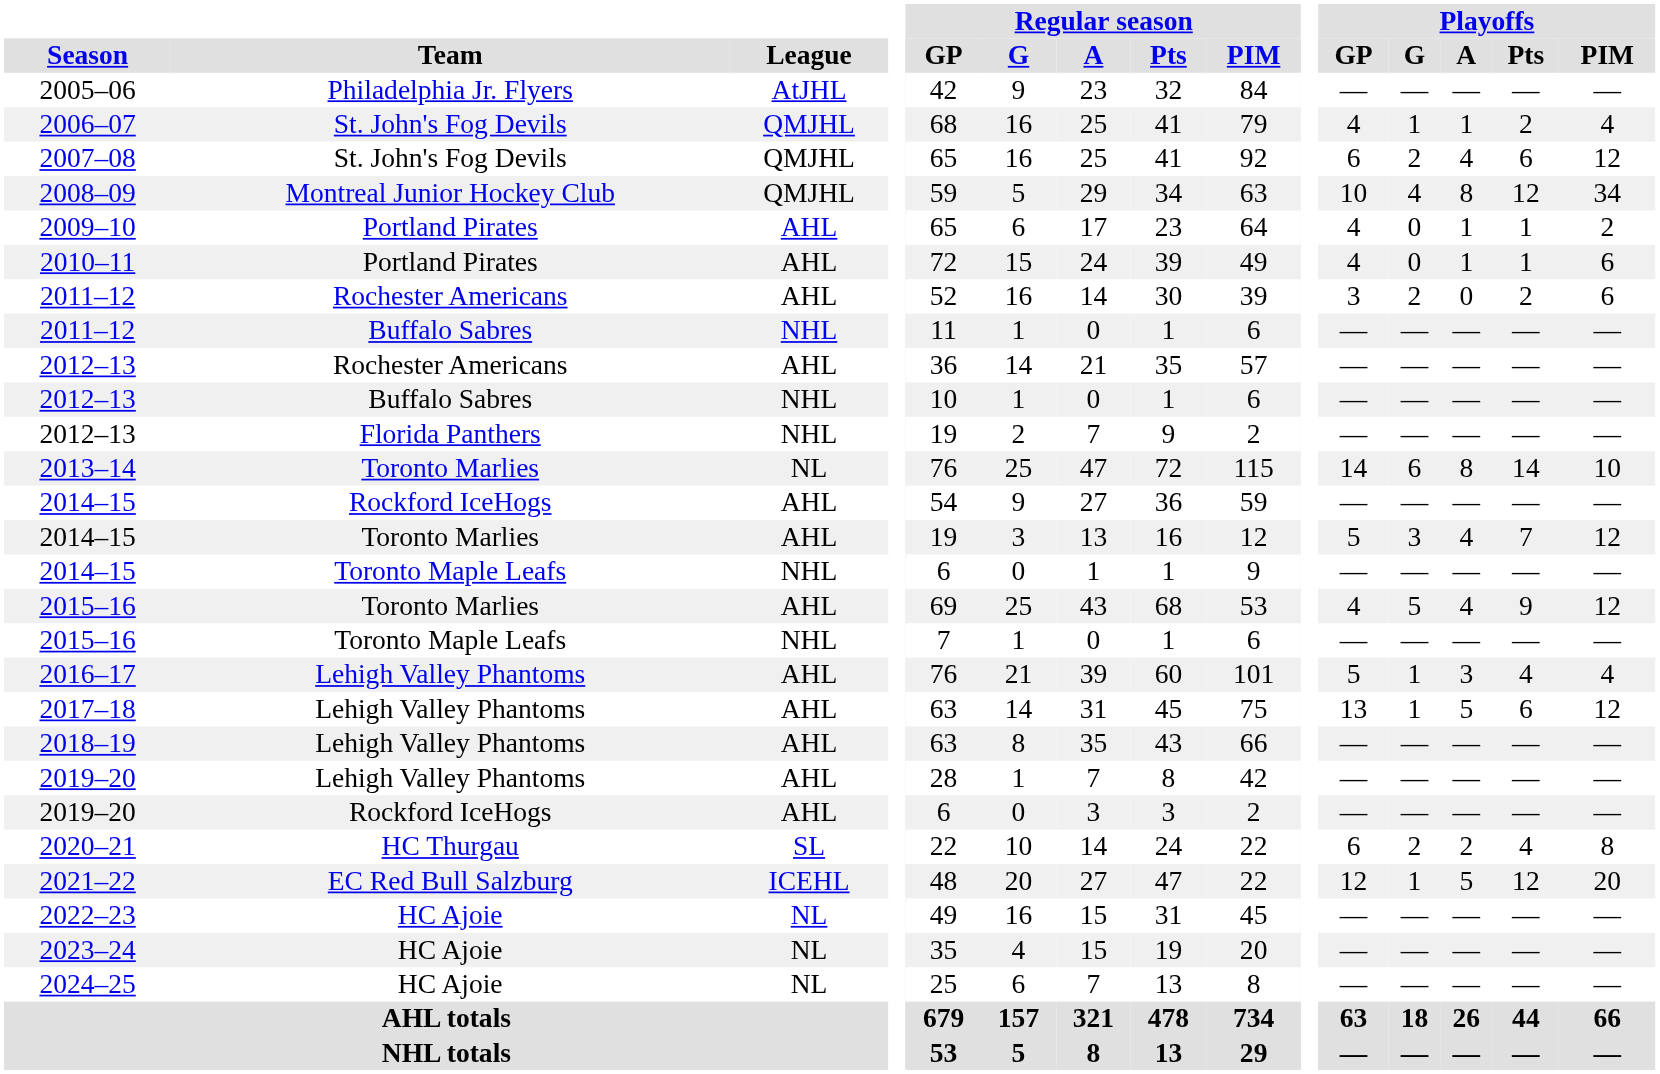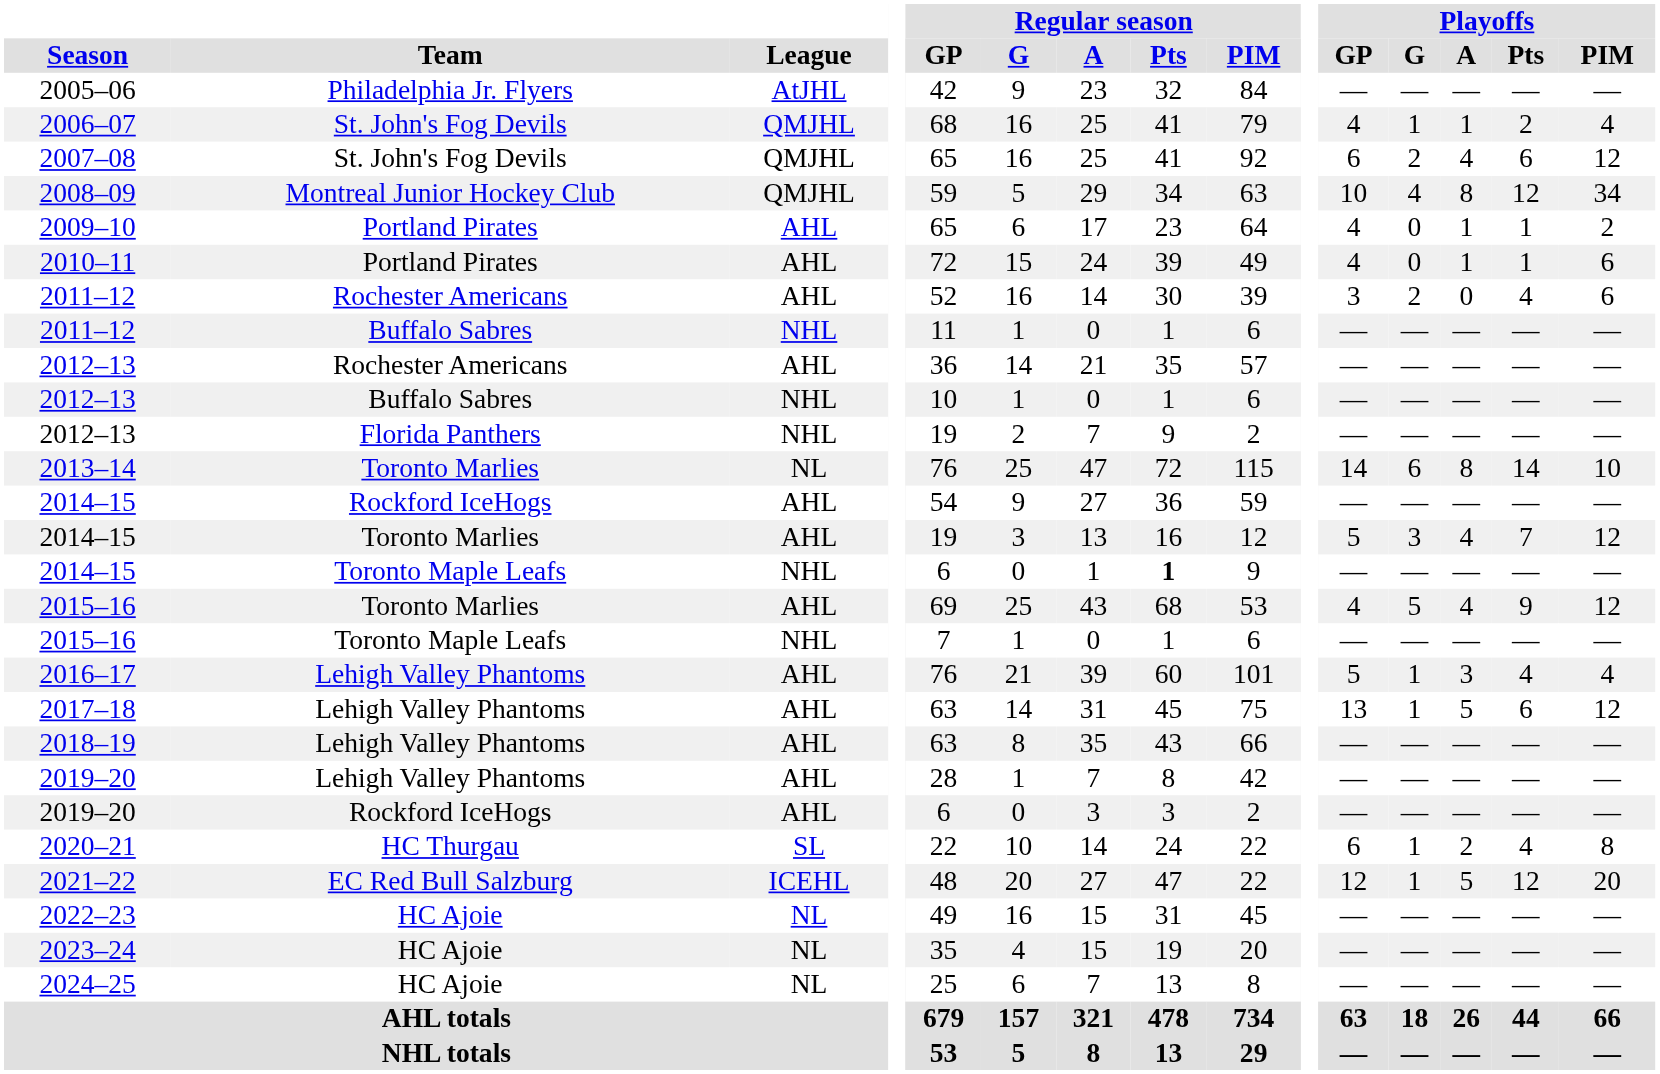 <table border="0" cellpadding="1" cellspacing="0" style="text-align:center; width:60em;">
 <tr style="background:#e0e0e0;">
 <th colspan="3"  bgcolor="#ffffff"> </th>
 <th rowspan="99" bgcolor="#ffffff"> </th>
 <th colspan="5"><a href='#'>Regular season</a></th>
 <th rowspan="99" bgcolor="#ffffff"> </th>
 <th colspan="5"><a href='#'>Playoffs</a></th>
 </tr>
 <tr style="background:#e0e0e0;">
 <th><a href='#'>Season</a></th>
 <th>Team</th>
 <th>League</th>
 <th>GP</th>
 <th><a href='#'>G</a></th>
 <th><a href='#'>A</a></th>
 <th><a href='#'>Pts</a></th>
 <th><a href='#'>PIM</a></th>
 <th>GP</th>
 <th>G</th>
 <th>A</th>
 <th>Pts</th>
 <th>PIM</th>
 </tr>
 <tr>
 <td>2005–06</td>
 <td><a href='#'>Philadelphia Jr. Flyers</a></td>
 <td><a href='#'>AtJHL</a></td>
 <td>42</td>
 <td>9</td>
 <td>23</td>
 <td>32</td>
 <td>84</td>
 <td>—</td>
 <td>—</td>
 <td>—</td>
 <td>—</td>
 <td>—</td>
 </tr>
 <tr bgcolor="#f0f0f0">
 <td><a href='#'>2006–07</a></td>
 <td><a href='#'>St. John's Fog Devils</a></td>
 <td><a href='#'>QMJHL</a></td>
 <td>68</td>
 <td>16</td>
 <td>25</td>
 <td>41</td>
 <td>79</td>
 <td>4</td>
 <td>1</td>
 <td>1</td>
 <td>2</td>
 <td>4</td>
 </tr>
 <tr>
 <td><a href='#'>2007–08</a></td>
 <td>St. John's Fog Devils</td>
 <td>QMJHL</td>
 <td>65</td>
 <td>16</td>
 <td>25</td>
 <td>41</td>
 <td>92</td>
 <td>6</td>
 <td>2</td>
 <td>4</td>
 <td>6</td>
 <td>12</td>
 </tr>
 <tr bgcolor="#f0f0f0">
 <td><a href='#'>2008–09</a></td>
 <td><a href='#'>Montreal Junior Hockey Club</a></td>
 <td>QMJHL</td>
 <td>59</td>
 <td>5</td>
 <td>29</td>
 <td>34</td>
 <td>63</td>
 <td>10</td>
 <td>4</td>
 <td>8</td>
 <td>12</td>
 <td>34</td>
 </tr>
 <tr>
 <td><a href='#'>2009–10</a></td>
 <td><a href='#'>Portland Pirates</a></td>
 <td><a href='#'>AHL</a></td>
 <td>65</td>
 <td>6</td>
 <td>17</td>
 <td>23</td>
 <td>64</td>
 <td>4</td>
 <td>0</td>
 <td>1</td>
 <td>1</td>
 <td>2</td>
 </tr>
 <tr bgcolor="#f0f0f0">
 <td><a href='#'>2010–11</a></td>
 <td>Portland Pirates</td>
 <td>AHL</td>
 <td>72</td>
 <td>15</td>
 <td>24</td>
 <td>39</td>
 <td>49</td>
 <td>4</td>
 <td>0</td>
 <td>1</td>
 <td>1</td>
 <td>6</td>
 </tr>
 <tr>
 <td><a href='#'>2011–12</a></td>
 <td><a href='#'>Rochester Americans</a></td>
 <td>AHL</td>
 <td>52</td>
 <td>16</td>
 <td>14</td>
 <td>30</td>
 <td>39</td>
 <td>3</td>
 <td>2</td>
 <td>0</td>
-<td>2</td>
+<td>4</td>
 <td>6</td>
 </tr>
 <tr bgcolor="#f0f0f0">
 <td><a href='#'>2011–12</a></td>
 <td><a href='#'>Buffalo Sabres</a></td>
 <td><a href='#'>NHL</a></td>
 <td>11</td>
 <td>1</td>
 <td>0</td>
 <td>1</td>
 <td>6</td>
 <td>—</td>
 <td>—</td>
 <td>—</td>
 <td>—</td>
 <td>—</td>
 </tr>
 <tr>
 <td><a href='#'>2012–13</a></td>
 <td>Rochester Americans</td>
 <td>AHL</td>
 <td>36</td>
 <td>14</td>
 <td>21</td>
 <td>35</td>
 <td>57</td>
 <td>—</td>
 <td>—</td>
 <td>—</td>
 <td>—</td>
 <td>—</td>
 </tr>
 <tr bgcolor="#f0f0f0">
 <td><a href='#'>2012–13</a></td>
 <td>Buffalo Sabres</td>
 <td>NHL</td>
 <td>10</td>
 <td>1</td>
 <td>0</td>
 <td>1</td>
 <td>6</td>
 <td>—</td>
 <td>—</td>
 <td>—</td>
 <td>—</td>
 <td>—</td>
 </tr>
 <tr>
 <td>2012–13</td>
 <td><a href='#'>Florida Panthers</a></td>
 <td>NHL</td>
 <td>19</td>
 <td>2</td>
 <td>7</td>
 <td>9</td>
 <td>2</td>
 <td>—</td>
 <td>—</td>
 <td>—</td>
 <td>—</td>
 <td>—</td>
 </tr>
 <tr bgcolor="#f0f0f0">
 <td><a href='#'>2013–14</a></td>
 <td><a href='#'>Toronto Marlies</a></td>
 <td>NL</td>
 <td>76</td>
 <td>25</td>
 <td>47</td>
 <td>72</td>
 <td>115</td>
 <td>14</td>
 <td>6</td>
 <td>8</td>
 <td>14</td>
 <td>10</td>
 </tr>
 <tr>
 <td><a href='#'>2014–15</a></td>
 <td><a href='#'>Rockford IceHogs</a></td>
 <td>AHL</td>
 <td>54</td>
 <td>9</td>
 <td>27</td>
 <td>36</td>
 <td>59</td>
 <td>—</td>
 <td>—</td>
 <td>—</td>
 <td>—</td>
 <td>—</td>
 </tr>
 <tr bgcolor="#f0f0f0">
 <td>2014–15</td>
 <td>Toronto Marlies</td>
 <td>AHL</td>
 <td>19</td>
 <td>3</td>
 <td>13</td>
 <td>16</td>
 <td>12</td>
 <td>5</td>
 <td>3</td>
 <td>4</td>
 <td>7</td>
 <td>12</td>
 </tr>
 <tr>
 <td><a href='#'>2014–15</a></td>
 <td><a href='#'>Toronto Maple Leafs</a></td>
 <td>NHL</td>
 <td>6</td>
 <td>0</td>
 <td>1</td>
-<td>1</td>
+<td><strong>1</strong></td>
 <td>9</td>
 <td>—</td>
 <td>—</td>
 <td>—</td>
 <td>—</td>
 <td>—</td>
 </tr>
 <tr bgcolor="#f0f0f0">
 <td><a href='#'>2015–16</a></td>
 <td>Toronto Marlies</td>
 <td>AHL</td>
 <td>69</td>
 <td>25</td>
 <td>43</td>
 <td>68</td>
 <td>53</td>
 <td>4</td>
 <td>5</td>
 <td>4</td>
 <td>9</td>
 <td>12</td>
 </tr>
 <tr>
 <td><a href='#'>2015–16</a></td>
 <td>Toronto Maple Leafs</td>
 <td>NHL</td>
 <td>7</td>
 <td>1</td>
 <td>0</td>
 <td>1</td>
 <td>6</td>
 <td>—</td>
 <td>—</td>
 <td>—</td>
 <td>—</td>
 <td>—</td>
 </tr>
 <tr bgcolor="#f0f0f0">
 <td><a href='#'>2016–17</a></td>
 <td><a href='#'>Lehigh Valley Phantoms</a></td>
 <td>AHL</td>
 <td>76</td>
 <td>21</td>
 <td>39</td>
 <td>60</td>
 <td>101</td>
 <td>5</td>
 <td>1</td>
 <td>3</td>
 <td>4</td>
 <td>4</td>
 </tr>
 <tr>
 <td><a href='#'>2017–18</a></td>
 <td>Lehigh Valley Phantoms</td>
 <td>AHL</td>
 <td>63</td>
 <td>14</td>
 <td>31</td>
 <td>45</td>
 <td>75</td>
 <td>13</td>
 <td>1</td>
 <td>5</td>
 <td>6</td>
 <td>12</td>
 </tr>
 <tr bgcolor="#f0f0f0">
 <td><a href='#'>2018–19</a></td>
 <td>Lehigh Valley Phantoms</td>
 <td>AHL</td>
 <td>63</td>
 <td>8</td>
 <td>35</td>
 <td>43</td>
 <td>66</td>
 <td>—</td>
 <td>—</td>
 <td>—</td>
 <td>—</td>
 <td>—</td>
 </tr>
 <tr>
 <td><a href='#'>2019–20</a></td>
 <td>Lehigh Valley Phantoms</td>
 <td>AHL</td>
 <td>28</td>
 <td>1</td>
 <td>7</td>
 <td>8</td>
 <td>42</td>
 <td>—</td>
 <td>—</td>
 <td>—</td>
 <td>—</td>
 <td>—</td>
 </tr>
 <tr bgcolor="#f0f0f0">
 <td>2019–20</td>
 <td>Rockford IceHogs</td>
 <td>AHL</td>
 <td>6</td>
 <td>0</td>
 <td>3</td>
 <td>3</td>
 <td>2</td>
 <td>—</td>
 <td>—</td>
 <td>—</td>
 <td>—</td>
 <td>—</td>
 </tr>
 <tr>
 <td><a href='#'>2020–21</a></td>
 <td><a href='#'>HC Thurgau</a></td>
 <td><a href='#'>SL</a></td>
 <td>22</td>
 <td>10</td>
 <td>14</td>
 <td>24</td>
 <td>22</td>
 <td>6</td>
-<td>2</td>
+<td>1</td>
 <td>2</td>
 <td>4</td>
 <td>8</td>
 </tr>
 <tr bgcolor="#f0f0f0">
 <td><a href='#'>2021–22</a></td>
 <td><a href='#'>EC Red Bull Salzburg</a></td>
 <td><a href='#'>ICEHL</a></td>
 <td>48</td>
 <td>20</td>
 <td>27</td>
 <td>47</td>
 <td>22</td>
 <td>12</td>
 <td>1</td>
 <td>5</td>
 <td>12</td>
 <td>20</td>
 </tr>
 <tr>
 <td><a href='#'>2022–23</a></td>
 <td><a href='#'>HC Ajoie</a></td>
 <td><a href='#'>NL</a></td>
 <td>49</td>
 <td>16</td>
 <td>15</td>
 <td>31</td>
 <td>45</td>
 <td>—</td>
 <td>—</td>
 <td>—</td>
 <td>—</td>
 <td>—</td>
 </tr>
 <tr bgcolor="#f0f0f0">
 <td><a href='#'>2023–24</a></td>
 <td>HC Ajoie</td>
 <td>NL</td>
 <td>35</td>
 <td>4</td>
 <td>15</td>
 <td>19</td>
 <td>20</td>
 <td>—</td>
 <td>—</td>
 <td>—</td>
 <td>—</td>
 <td>—</td>
 </tr>
 <tr>
 <td><a href='#'>2024–25</a></td>
 <td>HC Ajoie</td>
 <td>NL</td>
 <td>25</td>
 <td>6</td>
 <td>7</td>
 <td>13</td>
 <td>8</td>
 <td>—</td>
 <td>—</td>
 <td>—</td>
 <td>—</td>
 <td>—</td>
 </tr>
 <tr bgcolor="#e0e0e0">
 <th colspan="3">AHL totals</th>
 <th>679</th>
 <th>157</th>
 <th>321</th>
 <th>478</th>
 <th>734</th>
 <th>63</th>
 <th>18</th>
 <th>26</th>
 <th>44</th>
 <th>66</th>
 </tr>
 <tr bgcolor="#e0e0e0">
 <th colspan="3">NHL totals</th>
 <th>53</th>
 <th>5</th>
 <th>8</th>
 <th>13</th>
 <th>29</th>
 <th>—</th>
 <th>—</th>
 <th>—</th>
 <th>—</th>
 <th>—</th>
 </tr>
 </table>
